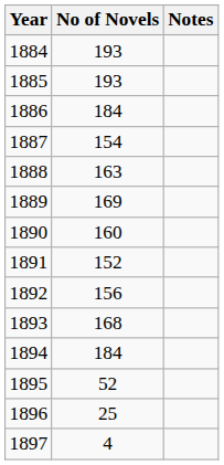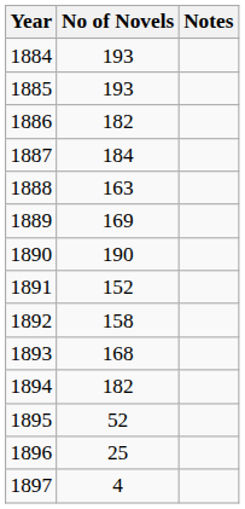 <table class="wikitable sortable" style="text-align: center;">
 <tr>
 <th>Year</th>
 <th>No of Novels</th>
 <th>Notes</th>
 </tr>
 <tr>
 <td>1884</td>
 <td>193</td>
 <td></td>
 </tr>
 <tr>
 <td>1885</td>
 <td>193</td>
 <td></td>
 </tr>
 <tr>
 <td>1886</td>
-<td>184</td>
+<td>182</td>
 <td></td>
 </tr>
 <tr>
 <td>1887</td>
-<td>154</td>
+<td>184</td>
 <td></td>
 </tr>
 <tr>
 <td>1888</td>
 <td>163</td>
 <td></td>
 </tr>
 <tr>
 <td>1889</td>
 <td>169</td>
 <td></td>
 </tr>
 <tr>
 <td>1890</td>
-<td>160</td>
+<td>190</td>
 <td></td>
 </tr>
 <tr>
 <td>1891</td>
 <td>152</td>
 <td></td>
 </tr>
 <tr>
 <td>1892</td>
-<td>156</td>
+<td>158</td>
 <td></td>
 </tr>
 <tr>
 <td>1893</td>
 <td>168</td>
 <td></td>
 </tr>
 <tr>
 <td>1894</td>
-<td>184</td>
+<td>182</td>
 <td></td>
 </tr>
 <tr>
 <td>1895</td>
 <td>52</td>
 <td></td>
 </tr>
 <tr>
 <td>1896</td>
 <td>25</td>
 <td></td>
 </tr>
 <tr>
 <td>1897</td>
 <td>4</td>
 <td></td>
 </tr>
 </table>
